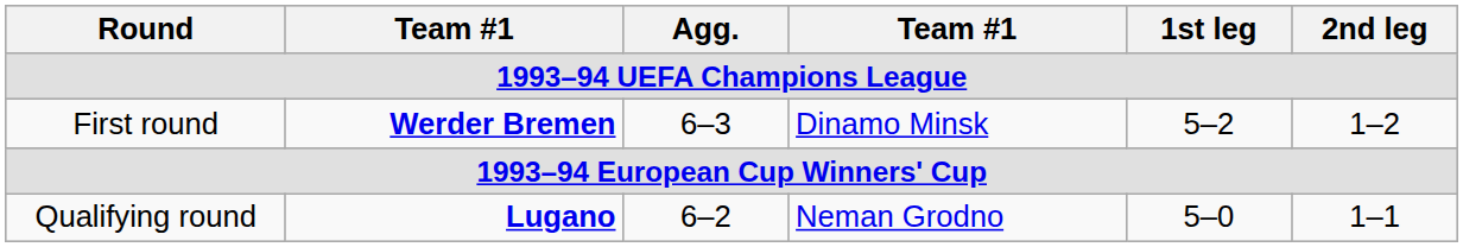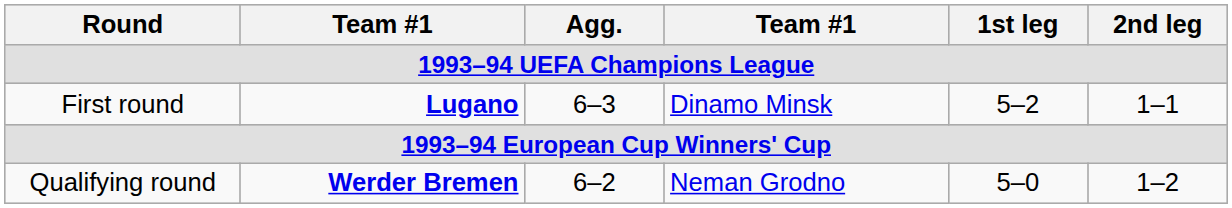 <table class="wikitable">
 <tr>
 <th width="140">Round</th>
 <th width="170">Team #1</th>
 <th width="80">Agg.</th>
 <th width="170">Team #1</th>
 <th width="80">1st leg</th>
 <th width="80">2nd leg</th>
 </tr>
 <tr style="background:#E0E0E0; font-size:95%">
 <td colspan="6" style="text-align:center"><strong><a href='#'>1993–94 UEFA Champions League</a></strong></td>
 </tr>
 <tr>
 <td style="text-align:center">First round</td>
-<td style="text-align:right"><strong><a href='#'>Werder Bremen</a></strong> </td>
+<td style="text-align:right"><strong><a href='#'>Lugano</a></strong> </td>
 <td style="text-align:center">6–3</td>
 <td> <a href='#'>Dinamo Minsk</a></td>
 <td style="text-align:center">5–2</td>
-<td style="text-align:center">1–2</td>
+<td style="text-align:center">1–1</td>
 </tr>
 <tr style="background:#E0E0E0; font-size:95%">
 <td colspan="6" style="text-align:center"><strong><a href='#'>1993–94 European Cup Winners' Cup</a></strong></td>
 </tr>
 <tr>
 <td style="text-align:center">Qualifying round</td>
-<td style="text-align:right"><strong><a href='#'>Lugano</a></strong> </td>
+<td style="text-align:right"><strong><a href='#'>Werder Bremen</a></strong> </td>
 <td style="text-align:center">6–2</td>
 <td> <a href='#'>Neman Grodno</a></td>
 <td style="text-align:center">5–0</td>
-<td style="text-align:center">1–1</td>
+<td style="text-align:center">1–2</td>
 </tr>
 </table>
